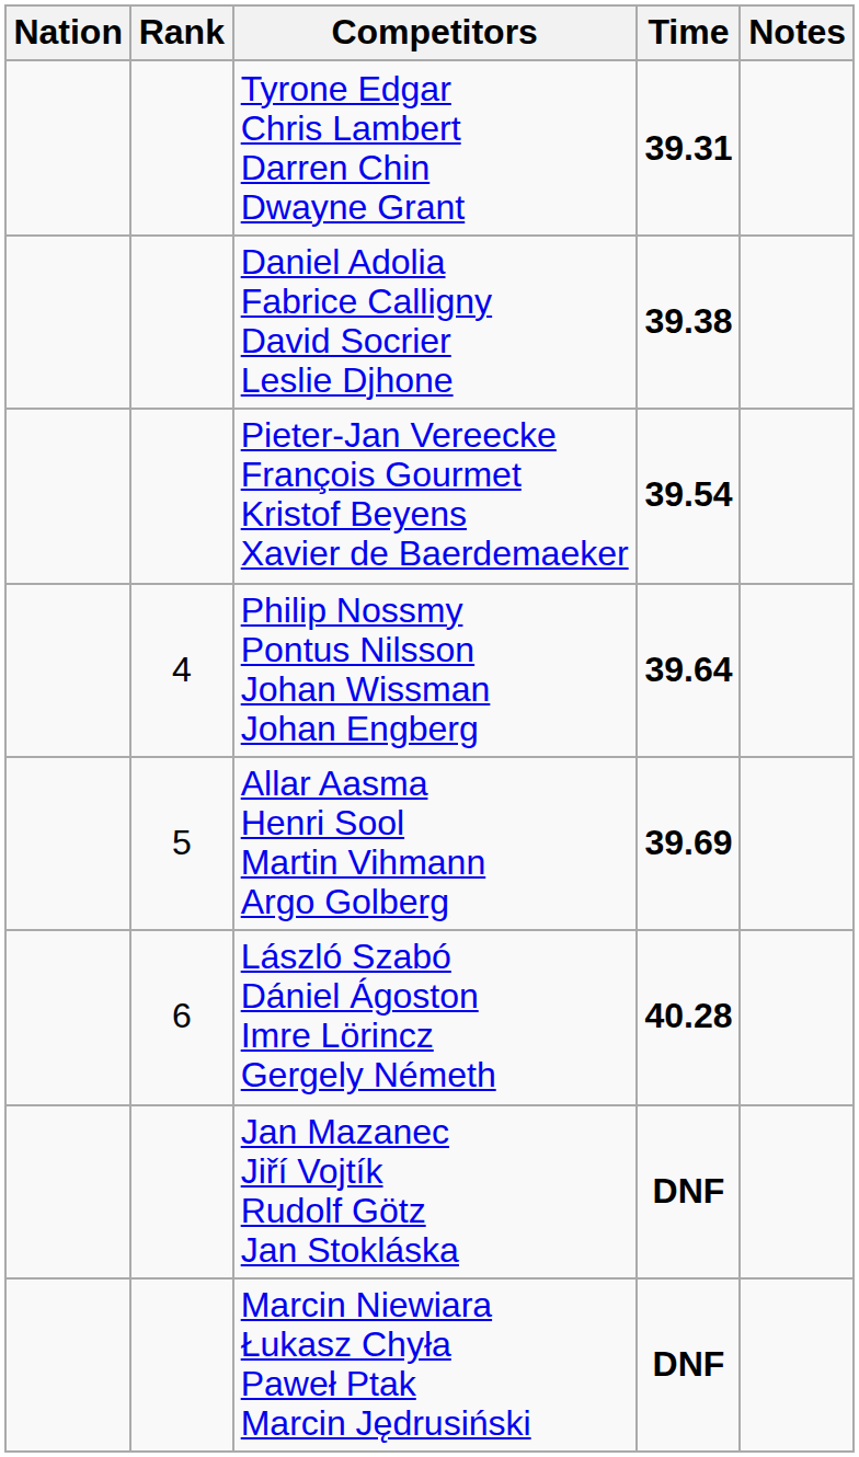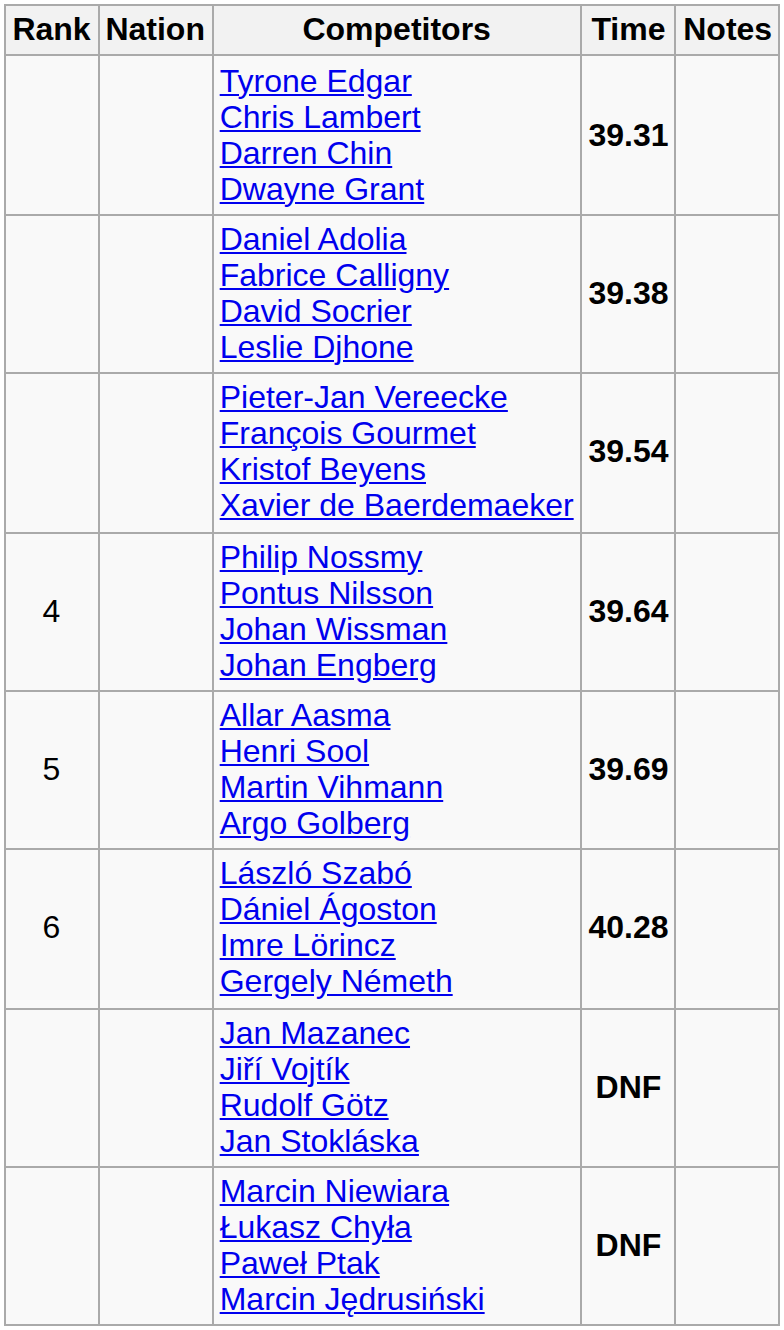 <table class="wikitable sortable" style="text-align:center">
 <tr>
+<th>Rank</th>
 <th>Nation</th>
-<th>Rank</th>
 <th>Competitors</th>
 <th>Time</th>
 <th>Notes</th>
 </tr>
 <tr>
+<td></td>
 <td align=left></td>
-<td></td>
 <td align=left><a href='#'>Tyrone Edgar</a><br><a href='#'>Chris Lambert</a><br><a href='#'>Darren Chin</a><br><a href='#'>Dwayne Grant</a></td>
 <td><strong>39.31</strong></td>
 <td></td>
 </tr>
 <tr>
+<td></td>
 <td align=left></td>
-<td></td>
 <td align=left><a href='#'>Daniel Adolia</a><br><a href='#'>Fabrice Calligny</a><br><a href='#'>David Socrier</a><br><a href='#'>Leslie Djhone</a></td>
 <td><strong>39.38</strong></td>
 <td></td>
 </tr>
 <tr>
+<td></td>
 <td align=left></td>
-<td></td>
 <td align=left><a href='#'>Pieter-Jan Vereecke</a><br><a href='#'>François Gourmet</a><br><a href='#'>Kristof Beyens</a><br><a href='#'>Xavier de Baerdemaeker</a></td>
 <td><strong>39.54</strong></td>
 <td></td>
 </tr>
 <tr>
+<td>4</td>
 <td align=left></td>
-<td>4</td>
 <td align=left><a href='#'>Philip Nossmy</a><br><a href='#'>Pontus Nilsson</a><br><a href='#'>Johan Wissman</a><br><a href='#'>Johan Engberg</a></td>
 <td><strong>39.64</strong></td>
 <td></td>
 </tr>
 <tr>
+<td>5</td>
 <td align=left></td>
-<td>5</td>
 <td align=left><a href='#'>Allar Aasma</a><br><a href='#'>Henri Sool</a><br><a href='#'>Martin Vihmann</a><br><a href='#'>Argo Golberg</a></td>
 <td><strong>39.69</strong></td>
 <td></td>
 </tr>
 <tr>
+<td>6</td>
 <td align=left></td>
-<td>6</td>
 <td align=left><a href='#'>László Szabó</a><br><a href='#'>Dániel Ágoston</a><br><a href='#'>Imre Lörincz</a><br><a href='#'>Gergely Németh</a></td>
 <td><strong>40.28</strong></td>
 <td></td>
 </tr>
 <tr>
+<td></td>
 <td align=left></td>
-<td></td>
 <td align=left><a href='#'>Jan Mazanec</a><br><a href='#'>Jiří Vojtík</a><br><a href='#'>Rudolf Götz</a><br><a href='#'>Jan Stokláska</a></td>
 <td><strong>DNF</strong></td>
 <td></td>
 </tr>
 <tr>
+<td></td>
 <td align=left></td>
-<td></td>
 <td align=left><a href='#'>Marcin Niewiara</a><br><a href='#'>Łukasz Chyła</a><br><a href='#'>Paweł Ptak</a><br><a href='#'>Marcin Jędrusiński</a></td>
 <td><strong>DNF</strong></td>
 <td></td>
 </tr>
 </table>
